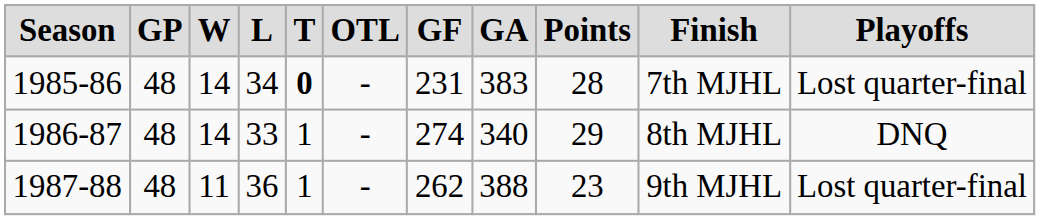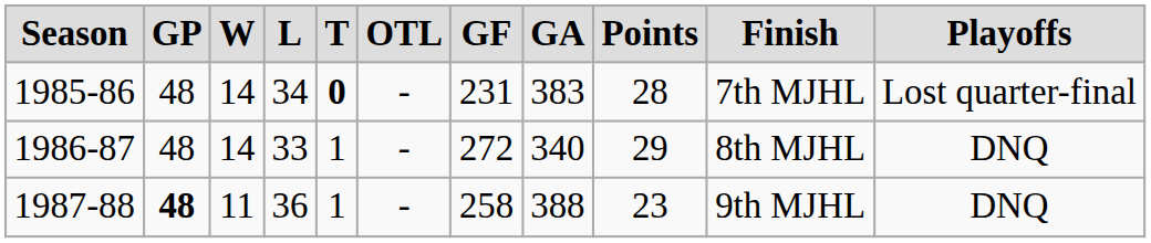 <table class="wikitable">
 <tr align="center"  bgcolor="#dddddd">
 <td><strong>Season</strong></td>
 <td><strong>GP </strong></td>
 <td><strong> W </strong></td>
 <td><strong> L </strong></td>
 <td><strong> T </strong></td>
 <td><strong>OTL</strong></td>
 <td><strong>GF </strong></td>
 <td><strong>GA </strong></td>
 <td><strong>Points</strong></td>
 <td><strong>Finish</strong></td>
 <td><strong>Playoffs</strong></td>
 </tr>
 <tr align="center">
 <td>1985-86</td>
 <td>48</td>
 <td>14</td>
 <td>34</td>
 <td><strong>0</strong></td>
 <td>-</td>
 <td>231</td>
 <td>383</td>
 <td>28</td>
 <td>7th MJHL</td>
 <td>Lost quarter-final</td>
 </tr>
 <tr align="center">
 <td>1986-87</td>
 <td>48</td>
 <td>14</td>
 <td>33</td>
 <td>1</td>
 <td>-</td>
-<td>274</td>
+<td>272</td>
 <td>340</td>
 <td>29</td>
 <td>8th MJHL</td>
 <td>DNQ</td>
 </tr>
 <tr align="center">
 <td>1987-88</td>
-<td>48</td>
+<td><strong>48</strong></td>
 <td>11</td>
 <td>36</td>
 <td>1</td>
 <td>-</td>
-<td>262</td>
+<td>258</td>
 <td>388</td>
 <td>23</td>
 <td>9th MJHL</td>
-<td>Lost quarter-final</td>
+<td>DNQ</td>
 </tr>
 </table>
